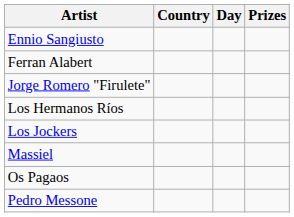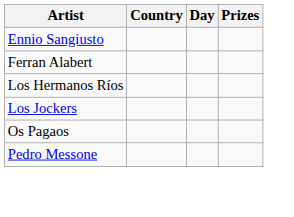 <table class="wikitable">
 <tr>
 <th>Artist</th>
 <th>Country</th>
 <th>Day</th>
 <th>Prizes</th>
 </tr>
 <tr>
 <td><a href='#'>Ennio Sangiusto</a></td>
 <td></td>
 <td></td>
 <td></td>
 </tr>
 <tr>
 <td>Ferran Alabert</td>
 <td></td>
 <td></td>
 <td></td>
 </tr>
 <tr>
-<td><a href='#'>Jorge Romero</a> "Firulete"</td>
-<td></td>
-<td></td>
-<td></td>
-</tr>
-<tr>
 <td>Los Hermanos Ríos</td>
 <td></td>
 <td></td>
 <td></td>
 </tr>
 <tr>
 <td><a href='#'>Los Jockers</a></td>
-<td></td>
-<td></td>
-<td></td>
-</tr>
-<tr>
-<td><a href='#'>Massiel</a></td>
 <td></td>
 <td></td>
 <td></td>
 </tr>
 <tr>
 <td>Os Pagaos</td>
 <td></td>
 <td></td>
 <td></td>
 </tr>
 <tr>
 <td><a href='#'>Pedro Messone</a></td>
 <td></td>
 <td></td>
 <td></td>
 </tr>
 </table>
